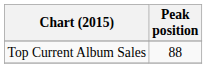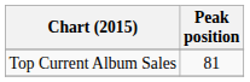 <table class="wikitable">
 <tr>
 <th>Chart (2015)</th>
 <th>Peak<br>position</th>
 </tr>
 <tr>
 </tr>
 <tr>
 <td>Top Current Album Sales</td>
-<td align="center">88</td>
+<td align="center">81</td>
 </tr>
 <tr>
 </tr>
 <tr>
 </tr>
 </table>
